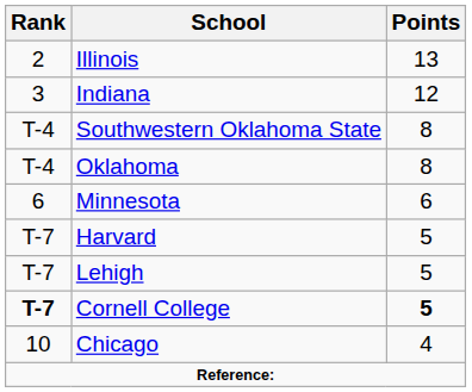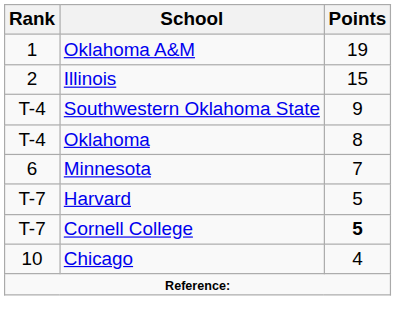 <table class="wikitable" style="text-align:center">
 <tr>
 <th>Rank</th>
 <th>School</th>
 <th>Points</th>
 </tr>
 <tr>
+<td>1</td>
+<td align=left><a href='#'>Oklahoma A&M</a></td>
+<td>19</td>
+</tr>
+<tr>
 <td>2</td>
 <td align=left><a href='#'>Illinois</a></td>
-<td>13</td>
-</tr>
-<tr>
-<td>3</td>
-<td align=left><a href='#'>Indiana</a></td>
-<td>12</td>
+<td>15</td>
 </tr>
 <tr>
 <td>T-4</td>
 <td align=left><a href='#'>Southwestern Oklahoma State</a></td>
-<td>8</td>
+<td>9</td>
 </tr>
 <tr>
 <td>T-4</td>
 <td align=left><a href='#'>Oklahoma</a></td>
 <td>8</td>
 </tr>
 <tr>
 <td>6</td>
 <td align=left><a href='#'>Minnesota</a></td>
-<td>6</td>
+<td>7</td>
 </tr>
 <tr>
 <td>T-7</td>
 <td align=left><a href='#'>Harvard</a></td>
 <td>5</td>
 </tr>
 <tr>
 <td>T-7</td>
-<td align=left><a href='#'>Lehigh</a></td>
-<td>5</td>
-</tr>
-<tr>
-<td><strong>T-7</strong></td>
 <td align=left><a href='#'>Cornell College</a></td>
 <td><strong>5</strong></td>
 </tr>
 <tr>
 <td>10</td>
 <td align=left><a href='#'>Chicago</a></td>
 <td>4</td>
 </tr>
 <tr>
 <td colspan="3"  style="font-size:8pt; text-align:center;"><strong>Reference:</strong></td>
 </tr>
 </table>
